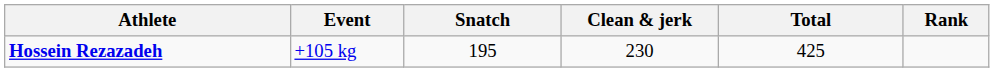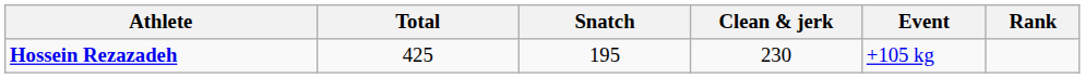 <table class="wikitable" width="60%" style="text-align:center; font-size:90%">
 <tr>
 <th width="20%">Athlete</th>
-<th width="8%">Event</th>
+<th width="13%">Total</th>
 <th width="11%">Snatch</th>
 <th width="11%">Clean & jerk</th>
-<th width="13%">Total</th>
+<th width="8%">Event</th>
 <th width="6%">Rank</th>
 </tr>
 <tr>
 <td align="left"><strong><a href='#'>Hossein Rezazadeh</a></strong></td>
-<td align="left"><a href='#'>+105 kg</a></td>
+<td>425</td>
 <td>195</td>
 <td>230</td>
-<td>425</td>
+<td align="left"><a href='#'>+105 kg</a></td>
 <td></td>
 </tr>
 </table>
